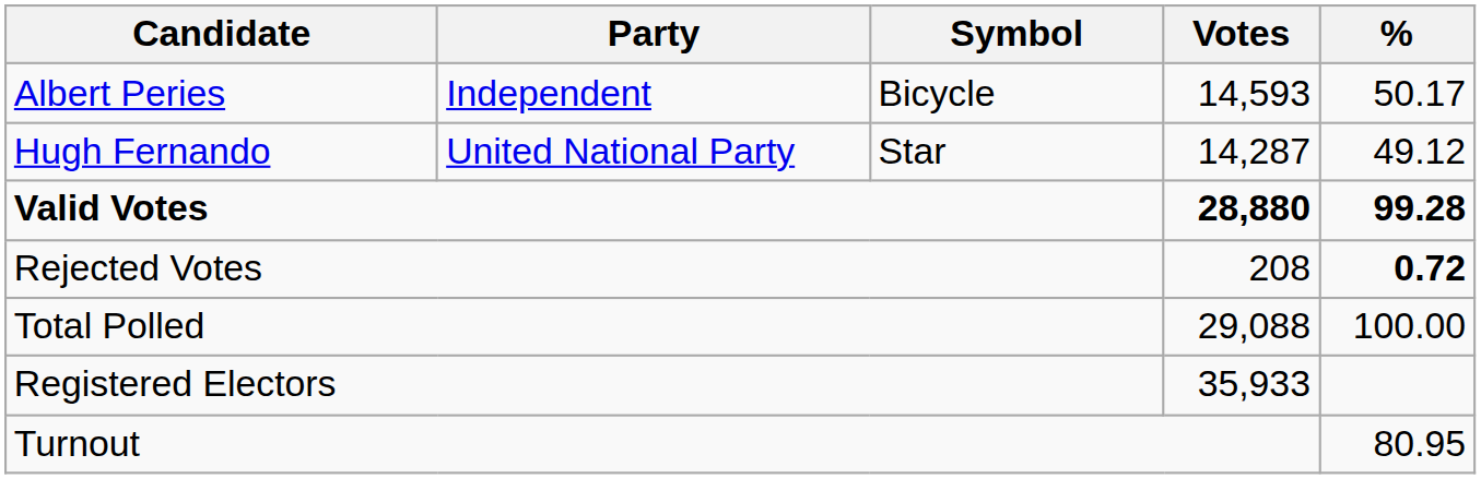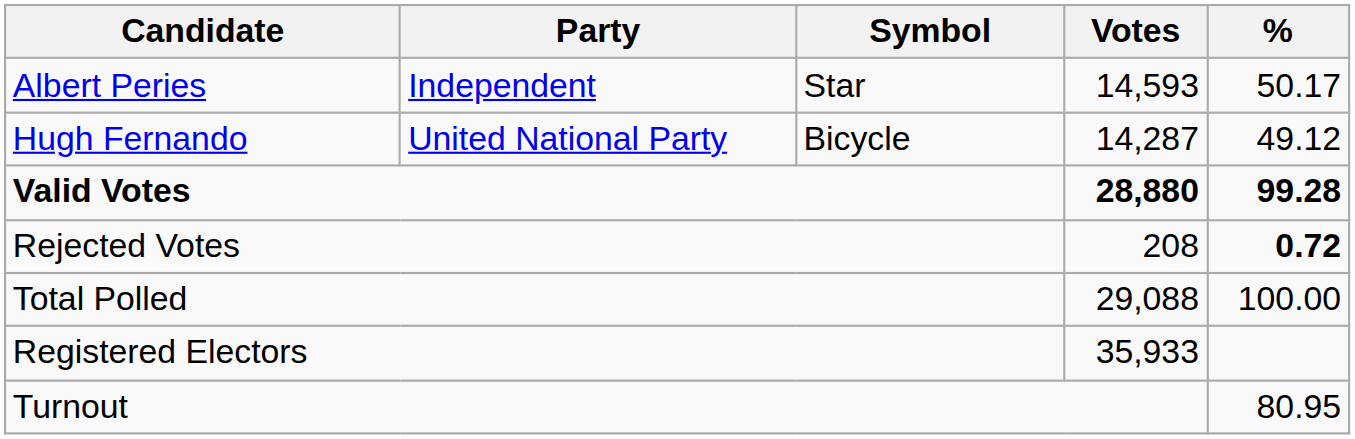 <table class="wikitable" border="1" style="text-align:right;">
 <tr>
 <th align=left width="180">Candidate</th>
 <th align=left width="180">Party</th>
 <th align=left width="120">Symbol</th>
 <th align=left width="60">Votes</th>
 <th align=left width="60">%</th>
 </tr>
 <tr>
 <td align=left><a href='#'>Albert Peries</a></td>
 <td align=left><a href='#'>Independent</a></td>
-<td align=left>Bicycle</td>
+<td align=left>Star</td>
 <td>14,593</td>
 <td>50.17</td>
 </tr>
 <tr>
 <td align=left><a href='#'>Hugh Fernando</a></td>
 <td align=left><a href='#'>United National Party</a></td>
-<td align=left>Star</td>
+<td align=left>Bicycle</td>
 <td>14,287</td>
 <td>49.12</td>
 </tr>
 <tr>
 <td align=left colspan=3><strong>Valid Votes</strong></td>
 <td><strong>28,880</strong></td>
 <td><strong>99.28</strong></td>
 </tr>
 <tr>
 <td align=left colspan=3>Rejected Votes</td>
 <td>208</td>
 <td><strong>0.72</strong></td>
 </tr>
 <tr>
 <td align=left colspan=3>Total Polled</td>
 <td>29,088</td>
 <td>100.00</td>
 </tr>
 <tr>
 <td align=left colspan=3>Registered Electors</td>
 <td>35,933</td>
 <td></td>
 </tr>
 <tr>
 <td align=left colspan=4>Turnout</td>
 <td>80.95</td>
 </tr>
 </table>
